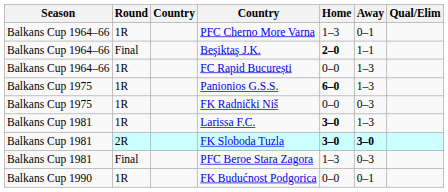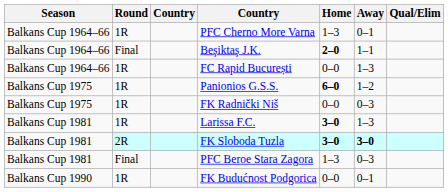 <table class="wikitable">
 <tr>
 <th>Season</th>
 <th>Round</th>
 <th>Country</th>
 <th>Country</th>
 <th>Home</th>
 <th>Away</th>
 <th>Qual/Elim</th>
 </tr>
 <tr>
 <td>Balkans Cup 1964–66</td>
 <td>1R</td>
 <td></td>
 <td><a href='#'>PFC Cherno More Varna</a></td>
 <td>1–3</td>
 <td>0–1</td>
 <td></td>
 </tr>
 <tr>
 <td>Balkans Cup 1964–66</td>
 <td>Final</td>
 <td></td>
 <td><a href='#'>Beşiktaş J.K.</a></td>
 <td><strong>2–0</strong></td>
 <td>1–1</td>
 <td></td>
 </tr>
 <tr>
 <td>Balkans Cup 1964–66</td>
 <td>1R</td>
 <td></td>
 <td><a href='#'>FC Rapid București</a></td>
 <td>0–0</td>
 <td>1–3</td>
 <td style="text-align:center;"></td>
 </tr>
 <tr>
 <td>Balkans Cup 1975</td>
 <td>1R</td>
 <td></td>
 <td><a href='#'>Panionios G.S.S.</a></td>
 <td><strong>6–0</strong></td>
-<td>1–3</td>
+<td>1–2</td>
 <td></td>
 </tr>
 <tr>
 <td>Balkans Cup 1975</td>
 <td>1R</td>
 <td></td>
 <td><a href='#'>FK Radnički Niš</a></td>
 <td>0–0</td>
 <td>0–3</td>
 <td style="text-align:center;"></td>
 </tr>
 <tr>
 <td>Balkans Cup 1981</td>
 <td>1R</td>
 <td></td>
 <td><a href='#'>Larissa F.C.</a></td>
 <td><strong>3–0</strong></td>
 <td>1–3</td>
 <td></td>
 </tr>
 <tr>
 <td>Balkans Cup 1981</td>
 <td style="background:#cff;">2R</td>
 <td style="background:#cff;"></td>
 <td style="background:#cff;"><a href='#'>FK Sloboda Tuzla</a></td>
 <td style="background:#cff;"><strong>3–0</strong></td>
 <td style="background:#cff;"><strong>3–0</strong></td>
 <td style="background:#cff;" align="center;"></td>
 </tr>
 <tr>
 <td>Balkans Cup 1981</td>
 <td>Final</td>
 <td></td>
 <td><a href='#'>PFC Beroe Stara Zagora</a></td>
 <td>1–3</td>
 <td>0–3</td>
 <td style="text-align:center;"></td>
 </tr>
 <tr>
 <td>Balkans Cup 1990</td>
 <td>1R</td>
 <td></td>
 <td><a href='#'>FK Budućnost Podgorica</a></td>
 <td>0–0</td>
 <td>0–1</td>
 <td style="text-align:center;"></td>
 </tr>
 </table>
